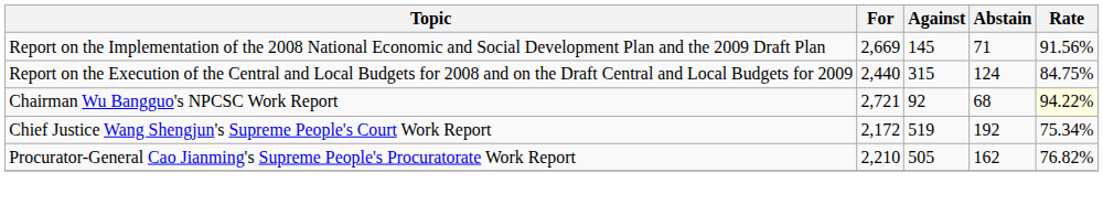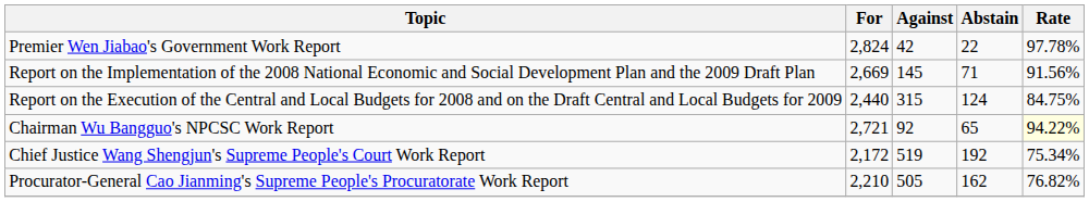 <table class="wikitable">
 <tr>
 <th>Topic</th>
 <th>For</th>
 <th>Against</th>
 <th>Abstain</th>
 <th>Rate</th>
+</tr>
+<tr>
+<td>Premier <a href='#'>Wen Jiabao</a>'s Government Work Report</td>
+<td>2,824</td>
+<td>42</td>
+<td>22</td>
+<td>97.78%</td>
 </tr>
 <tr>
 <td>Report on the Implementation of the 2008 National Economic and Social Development Plan and the 2009 Draft Plan</td>
 <td>2,669</td>
 <td>145</td>
 <td>71</td>
 <td>91.56%</td>
 </tr>
 <tr>
 <td>Report on the Execution of the Central and Local Budgets for 2008 and on the Draft Central and Local Budgets for 2009</td>
 <td>2,440</td>
 <td>315</td>
 <td>124</td>
 <td>84.75%</td>
 </tr>
 <tr>
 <td>Chairman <a href='#'>Wu Bangguo</a>'s NPCSC Work Report</td>
 <td>2,721</td>
 <td>92</td>
-<td>68</td>
+<td>65</td>
 <td style="background: lightyellow;">94.22%</td>
 </tr>
 <tr>
 <td>Chief Justice <a href='#'>Wang Shengjun</a>'s <a href='#'>Supreme People's Court</a> Work Report</td>
 <td>2,172</td>
 <td>519</td>
 <td>192</td>
 <td>75.34%</td>
 </tr>
 <tr>
 <td>Procurator-General <a href='#'>Cao Jianming</a>'s <a href='#'>Supreme People's Procuratorate</a> Work Report</td>
 <td>2,210</td>
 <td>505</td>
 <td>162</td>
 <td>76.82%</td>
 </tr>
 <tr>
 </tr>
 </table>
